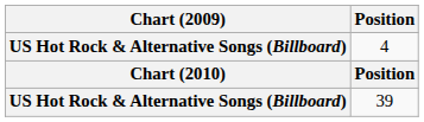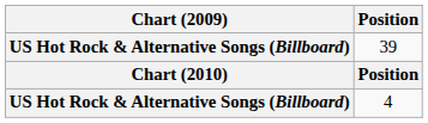 <table class="wikitable plainrowheaders" style="text-align:center">
 <tr>
 <th>Chart (2009)</th>
 <th>Position</th>
 </tr>
 <tr>
 <th scope="row">US Hot Rock & Alternative Songs (<em>Billboard</em>)</th>
-<td>4</td>
+<td>39</td>
 </tr>
 <tr>
 <th>Chart (2010)</th>
 <th>Position</th>
 </tr>
 <tr>
 <th scope="row">US Hot Rock & Alternative Songs (<em>Billboard</em>)</th>
-<td>39</td>
+<td>4</td>
 </tr>
 </table>
